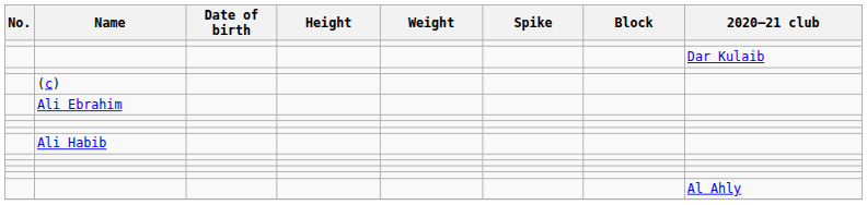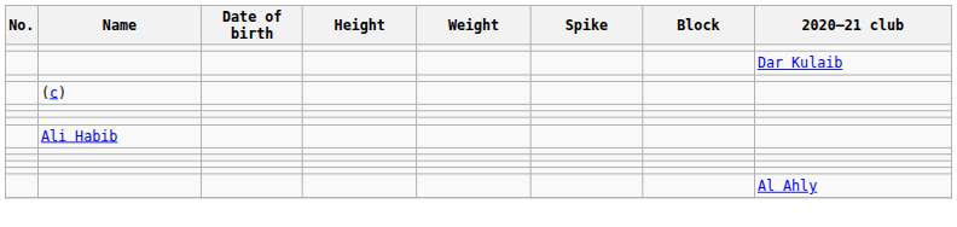 <table class="wikitable sortable" style="font-size:100%; text-align:center;">
 <tr>
 <th>No.</th>
 <th style="width:14em">Name</th>
 <th style="width:8em">Date of birth</th>
 <th style="width:9em">Height</th>
 <th style="width:9em">Weight</th>
 <th style="width:9em">Spike</th>
 <th style="width:9em">Block</th>
 <th style="width:17em">2020–21 club</th>
 </tr>
 <tr>
 <td></td>
 <td style="text-align:left;"></td>
 <td style="text-align:right;"></td>
 <td></td>
 <td></td>
 <td></td>
 <td></td>
 </tr>
 <tr>
 <td></td>
 <td style="text-align:left;"></td>
 <td style="text-align:right;"></td>
 <td></td>
 <td></td>
 <td></td>
 <td></td>
 <td style="text-align:left;"> <a href='#'>Dar Kulaib</a></td>
 </tr>
 <tr>
 <td></td>
 <td style="text-align:left;"></td>
 <td style="text-align:right;"></td>
 <td></td>
 <td></td>
 <td></td>
 <td></td>
 <td></td>
 </tr>
 <tr>
 <td></td>
 <td style="text-align:left;"> (<a href='#'>c</a>)</td>
-<td style="text-align:right;"></td>
-<td></td>
-<td></td>
-<td></td>
-<td></td>
-<td></td>
-</tr>
-<tr>
-<td></td>
-<td style="text-align:left;"><a href='#'>Ali Ebrahim</a></td>
 <td style="text-align:right;"></td>
 <td></td>
 <td></td>
 <td></td>
 <td></td>
 <td></td>
 </tr>
 <tr>
 <td></td>
 <td style="text-align:left;"></td>
 <td style="text-align:right;"></td>
 <td></td>
 <td></td>
 <td></td>
 <td></td>
 <td></td>
 </tr>
 <tr>
 <td></td>
 <td style="text-align:left;"></td>
 <td style="text-align:right;"></td>
 <td></td>
 <td></td>
 <td></td>
 <td></td>
 <td></td>
 </tr>
 <tr>
 <td></td>
 <td style="text-align:left;"></td>
 <td style="text-align:right;"></td>
 <td></td>
 <td></td>
 <td></td>
 <td></td>
 <td></td>
 </tr>
 <tr>
 <td></td>
 <td style="text-align:left;"><a href='#'>Ali Habib</a></td>
 <td style="text-align:right;"></td>
 <td></td>
 <td></td>
 <td></td>
 <td></td>
 <td></td>
 </tr>
 <tr>
 <td></td>
 <td style="text-align:left;"></td>
 <td style="text-align:right;"></td>
 <td></td>
 <td></td>
 <td></td>
 <td></td>
 <td></td>
 </tr>
 <tr>
 <td></td>
 <td style="text-align:left;"></td>
 <td style="text-align:right;"></td>
 <td></td>
 <td></td>
 <td></td>
 <td></td>
 <td></td>
 </tr>
 <tr>
 <td></td>
 <td style="text-align:left;"></td>
 <td style="text-align:right;"></td>
 <td></td>
 <td></td>
 <td></td>
 <td></td>
 <td></td>
 </tr>
 <tr>
 <td></td>
 <td style="text-align:left;"></td>
 <td style="text-align:right;"></td>
 <td></td>
 <td></td>
 <td></td>
 <td></td>
 <td></td>
 </tr>
 <tr>
 <td></td>
 <td style="text-align:left;"></td>
 <td style="text-align:right;"></td>
 <td></td>
 <td></td>
 <td></td>
 <td></td>
 <td style="text-align:left;"> <a href='#'>Al Ahly</a></td>
 </tr>
 <tr>
 </tr>
 </table>
